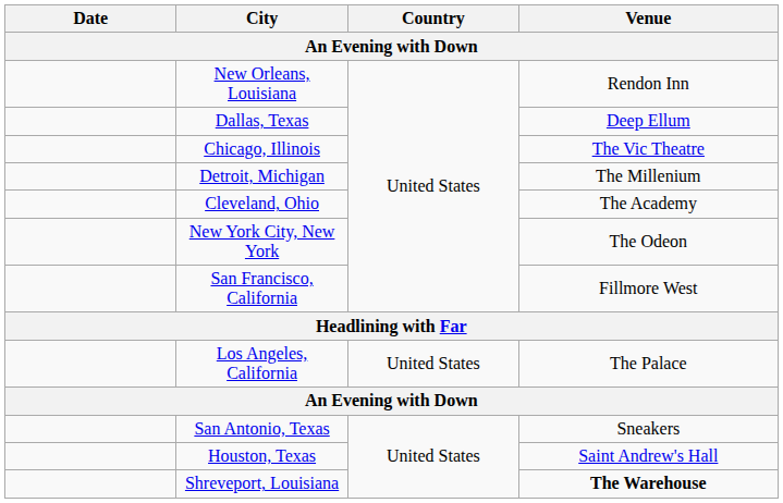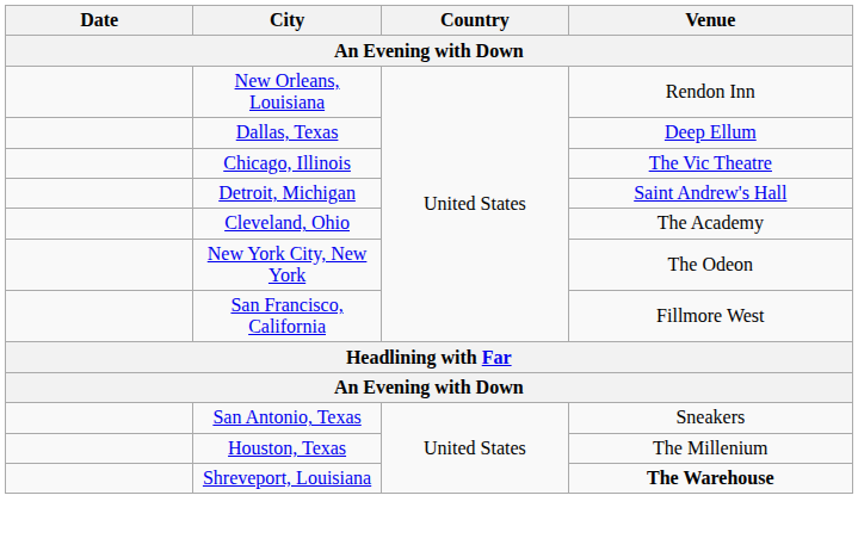 <table class="wikitable" style="text-align:center;">
 <tr>
 <th style="width:150px;">Date</th>
 <th style="width:150px;">City</th>
 <th style="width:150px;">Country</th>
 <th style="width:230px;">Venue</th>
 </tr>
 <tr>
 <th colspan="4">An Evening with Down</th>
 </tr>
 <tr>
 <td></td>
 <td><a href='#'>New Orleans, Louisiana</a></td>
 <td rowspan="7">United States</td>
 <td>Rendon Inn</td>
 </tr>
 <tr>
 <td></td>
 <td><a href='#'>Dallas, Texas</a></td>
 <td><a href='#'>Deep Ellum</a></td>
 </tr>
 <tr>
 <td></td>
 <td><a href='#'>Chicago, Illinois</a></td>
 <td><a href='#'>The Vic Theatre</a></td>
 </tr>
 <tr>
 <td></td>
 <td><a href='#'>Detroit, Michigan</a></td>
-<td>The Millenium</td>
+<td><a href='#'>Saint Andrew's Hall</a></td>
 </tr>
 <tr>
 <td></td>
 <td><a href='#'>Cleveland, Ohio</a></td>
 <td>The Academy</td>
 </tr>
 <tr>
 <td></td>
 <td><a href='#'>New York City, New York</a></td>
 <td>The Odeon</td>
 </tr>
 <tr>
 <td></td>
 <td><a href='#'>San Francisco, California</a></td>
 <td>Fillmore West</td>
 </tr>
 <tr>
 <th colspan="4">Headlining with <a href='#'>Far</a></th>
 </tr>
 <tr>
-<td></td>
-<td><a href='#'>Los Angeles, California</a></td>
-<td>United States</td>
-<td>The Palace</td>
-</tr>
-<tr>
 <th colspan="4">An Evening with Down</th>
 </tr>
 <tr>
 <td></td>
 <td><a href='#'>San Antonio, Texas</a></td>
 <td rowspan="3">United States</td>
 <td>Sneakers</td>
 </tr>
 <tr>
 <td></td>
 <td><a href='#'>Houston, Texas</a></td>
-<td><a href='#'>Saint Andrew's Hall</a></td>
+<td>The Millenium</td>
 </tr>
 <tr>
 <td></td>
 <td><a href='#'>Shreveport, Louisiana</a></td>
 <td><strong>The Warehouse</strong></td>
 </tr>
 </table>
